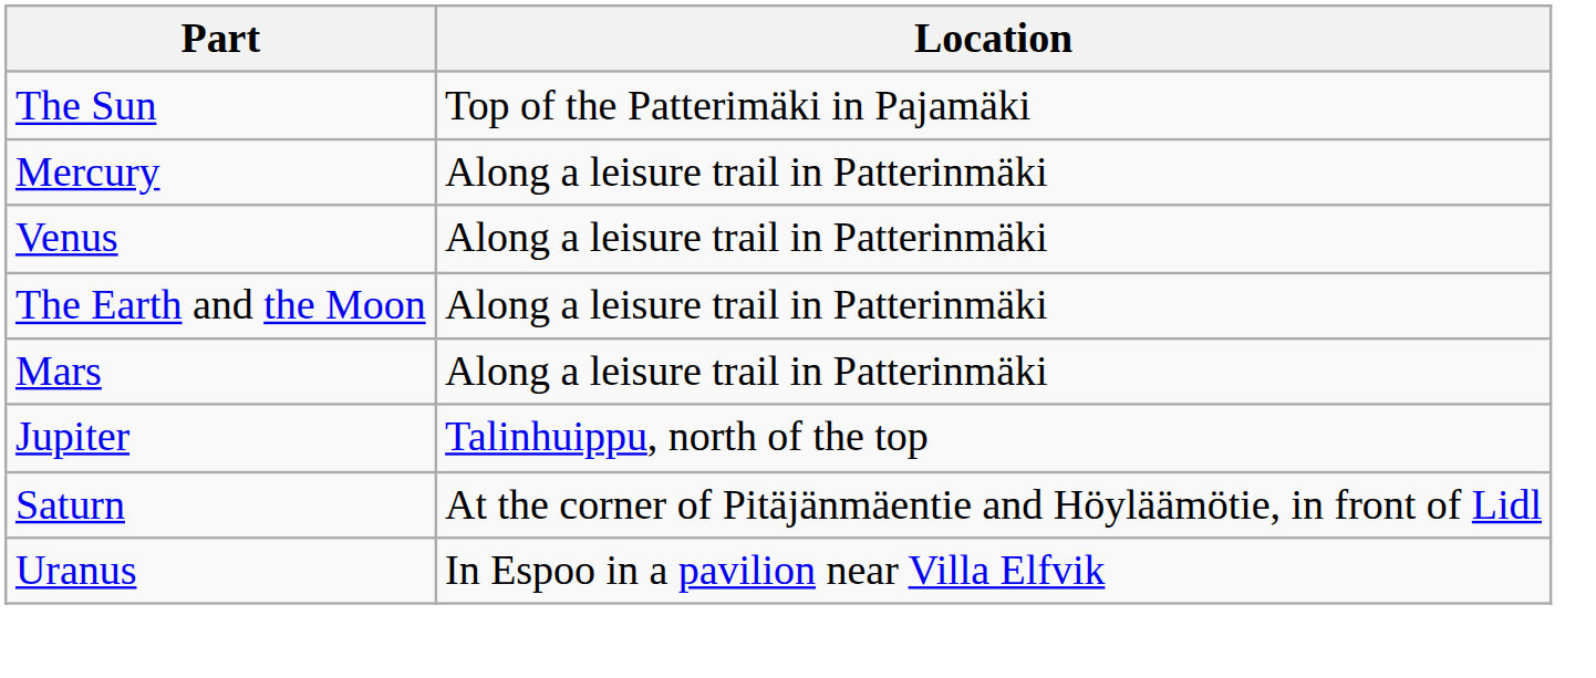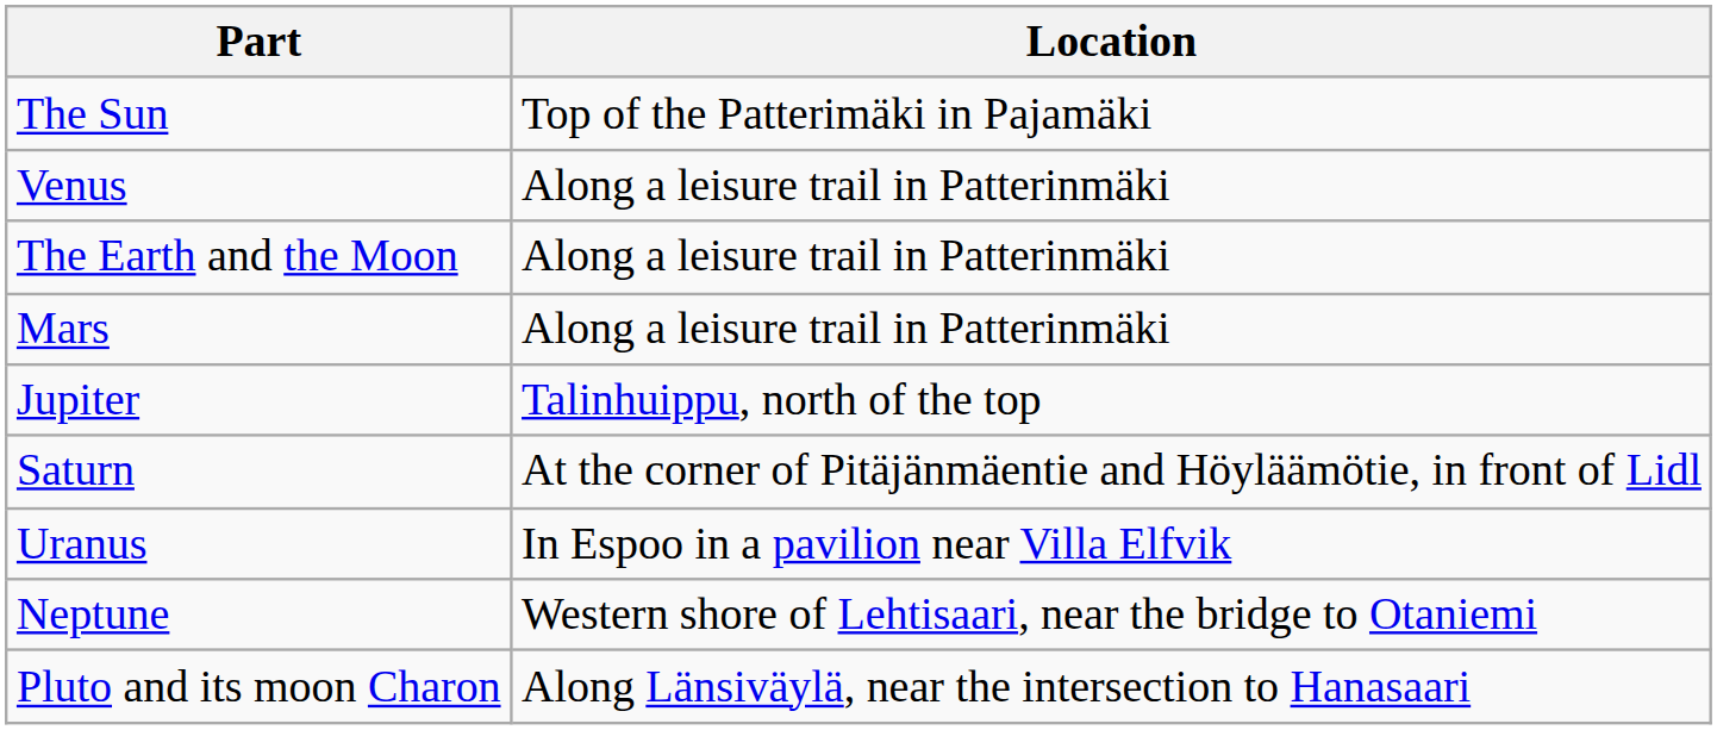 <table class="wikitable sortable">
 <tr>
 <th>Part</th>
 <th>Location</th>
 </tr>
 <tr>
 <td><a href='#'>The Sun</a></td>
 <td>Top of the Patterimäki in Pajamäki</td>
-</tr>
-<tr>
-<td><a href='#'>Mercury</a></td>
-<td>Along a leisure trail in Patterinmäki</td>
 </tr>
 <tr>
 <td><a href='#'>Venus</a></td>
 <td>Along a leisure trail in Patterinmäki</td>
 </tr>
 <tr>
 <td><a href='#'>The Earth</a> and <a href='#'>the Moon</a></td>
 <td>Along a leisure trail in Patterinmäki</td>
 </tr>
 <tr>
 <td><a href='#'>Mars</a></td>
 <td>Along a leisure trail in Patterinmäki</td>
 </tr>
 <tr>
 <td><a href='#'>Jupiter</a></td>
 <td><a href='#'>Talinhuippu</a>, north of the top</td>
 </tr>
 <tr>
 <td><a href='#'>Saturn</a></td>
 <td>At the corner of Pitäjänmäentie and Höyläämötie, in front of <a href='#'>Lidl</a></td>
 </tr>
 <tr>
 <td><a href='#'>Uranus</a></td>
 <td>In Espoo in a <a href='#'>pavilion</a> near <a href='#'>Villa Elfvik</a></td>
 </tr>
+<tr>
+<td><a href='#'>Neptune</a></td>
+<td>Western shore of <a href='#'>Lehtisaari</a>, near the bridge to <a href='#'>Otaniemi</a></td>
+</tr>
+<tr>
+<td><a href='#'>Pluto</a> and its moon <a href='#'>Charon</a></td>
+<td>Along <a href='#'>Länsiväylä</a>, near the intersection to <a href='#'>Hanasaari</a></td>
+</tr>
 </table>
